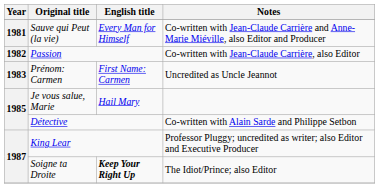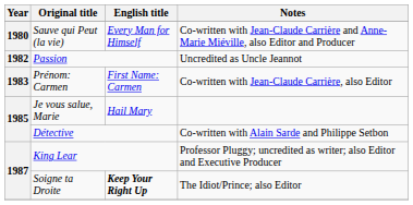 <table class="wikitable sortable plainrowheaders">
 <tr>
 <th scope="col">Year</th>
 <th scope="col">Original title</th>
 <th>English title</th>
 <th scope="col" class="unsortable">Notes</th>
 </tr>
 <tr>
 </tr>
 <tr>
-<th>1981</th>
+<th>1980</th>
 <td scope="row"><em>Sauve qui Peut (la vie)</em></td>
 <td><em><a href='#'>Every Man for Himself</a></em></td>
 <td>Co-written with <a href='#'>Jean-Claude Carrière</a> and <a href='#'>Anne-Marie Miéville</a>, also Editor and Producer</td>
 </tr>
 <tr>
 <th>1982</th>
 <td colspan="2" scope="row"><em><a href='#'>Passion</a></em></td>
-<td>Co-written with <a href='#'>Jean-Claude Carrière</a>, also Editor</td>
+<td>Uncredited as Uncle Jeannot</td>
 </tr>
 <tr>
 <th>1983</th>
 <td scope="row"><em>Prénom: Carmen</em></td>
 <td><em><a href='#'>First Name: Carmen</a></em></td>
-<td>Uncredited as Uncle Jeannot</td>
+<td>Co-written with <a href='#'>Jean-Claude Carrière</a>, also Editor</td>
 </tr>
 <tr>
 <th rowspan="2">1985</th>
 <td scope="row"><em>Je vous salue, Marie</em></td>
 <td><em><a href='#'>Hail Mary</a></em></td>
 <td></td>
 </tr>
 <tr>
 <td colspan="2" scope="row"><em><a href='#'>Détective</a></em></td>
 <td>Co-written with <a href='#'>Alain Sarde</a> and Philippe Setbon</td>
 </tr>
 <tr>
 <th rowspan="2">1987</th>
 <td colspan="2" scope="row"><em><a href='#'>King Lear</a></em></td>
 <td>Professor Pluggy; uncredited as writer; also Editor and Executive Producer</td>
 </tr>
 <tr>
 <td scope="row"><em>Soigne ta Droite</em></td>
 <td><strong><em>Keep Your Right Up</em></strong></td>
 <td>The Idiot/Prince; also Editor</td>
 </tr>
 <tr>
 </tr>
 </table>
